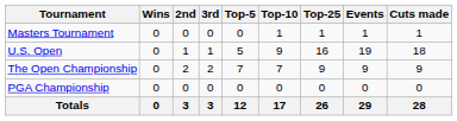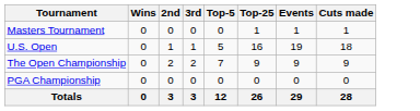 <table class=wikitable style=text-align:center>
 <tr>
 <th>Tournament</th>
 <th>Wins</th>
 <th>2nd</th>
 <th>3rd</th>
 <th>Top-5</th>
-<th>Top-10</th>
 <th>Top-25</th>
 <th>Events</th>
 <th>Cuts made</th>
 </tr>
 <tr>
 <td align=left><a href='#'>Masters Tournament</a></td>
 <td>0</td>
 <td>0</td>
 <td>0</td>
 <td>0</td>
 <td>1</td>
 <td>1</td>
 <td>1</td>
-<td>1</td>
 </tr>
 <tr>
 <td align=left><a href='#'>U.S. Open</a></td>
 <td>0</td>
 <td>1</td>
 <td>1</td>
 <td>5</td>
-<td>9</td>
 <td>16</td>
 <td>19</td>
 <td>18</td>
 </tr>
 <tr>
 <td align=left><a href='#'>The Open Championship</a></td>
 <td>0</td>
 <td>2</td>
 <td>2</td>
-<td>7</td>
 <td>7</td>
 <td>9</td>
 <td>9</td>
 <td>9</td>
 </tr>
 <tr>
 <td align=left><a href='#'>PGA Championship</a></td>
 <td>0</td>
 <td>0</td>
 <td>0</td>
 <td>0</td>
 <td>0</td>
 <td>0</td>
 <td>0</td>
-<td>0</td>
 </tr>
 <tr>
 <th>Totals</th>
 <th>0</th>
 <th>3</th>
 <th>3</th>
 <th>12</th>
-<th>17</th>
 <th>26</th>
 <th>29</th>
 <th>28</th>
 </tr>
 </table>
